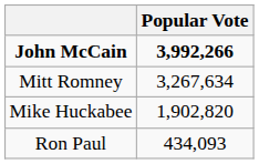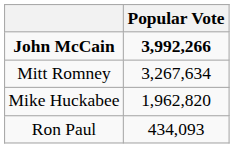 <table class="wikitable sortable" style="text-align: center">
 <tr>
 <th></th>
 <th>Popular Vote</th>
 </tr>
 <tr>
 <td><strong>John McCain</strong></td>
 <td><strong>3,992,266</strong></td>
 </tr>
 <tr>
 <td>Mitt Romney</td>
 <td>3,267,634</td>
 </tr>
 <tr>
 <td>Mike Huckabee</td>
-<td>1,902,820</td>
+<td>1,962,820</td>
 </tr>
 <tr>
 <td>Ron Paul</td>
 <td>434,093</td>
 </tr>
 </table>
